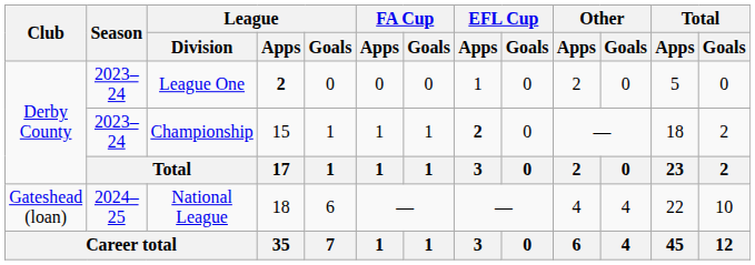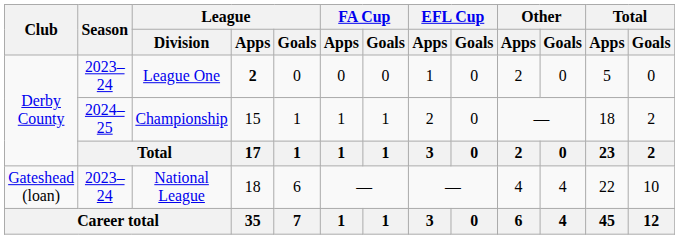 <table class=wikitable style="text-align: center;">
 <tr>
 <th rowspan="2">Club</th>
 <th rowspan="2">Season</th>
 <th colspan="3">League</th>
 <th colspan="2"><a href='#'>FA Cup</a></th>
 <th colspan="2"><a href='#'>EFL Cup</a></th>
 <th colspan="2">Other</th>
 <th colspan="2">Total</th>
 </tr>
 <tr>
 <th>Division</th>
 <th>Apps</th>
 <th>Goals</th>
 <th>Apps</th>
 <th>Goals</th>
 <th>Apps</th>
 <th>Goals</th>
 <th>Apps</th>
 <th>Goals</th>
 <th>Apps</th>
 <th>Goals</th>
 </tr>
 <tr>
 <td rowspan="3"><a href='#'>Derby County</a></td>
 <td><a href='#'>2023–24</a></td>
 <td><a href='#'>League One</a></td>
 <td><strong>2</strong></td>
 <td>0</td>
 <td>0</td>
 <td>0</td>
 <td>1</td>
 <td>0</td>
 <td>2</td>
 <td>0</td>
 <td>5</td>
 <td>0</td>
 </tr>
 <tr>
-<td><a href='#'>2023–24</a></td>
+<td><a href='#'>2024–25</a></td>
 <td><a href='#'>Championship</a></td>
 <td>15</td>
 <td>1</td>
 <td>1</td>
 <td>1</td>
-<td><strong>2</strong></td>
+<td>2</td>
 <td>0</td>
 <td colspan=2>—</td>
 <td>18</td>
 <td>2</td>
 </tr>
 <tr>
 <th colspan="2">Total</th>
 <th>17</th>
 <th>1</th>
 <th>1</th>
 <th>1</th>
 <th>3</th>
 <th>0</th>
 <th>2</th>
 <th>0</th>
 <th>23</th>
 <th>2</th>
 </tr>
 <tr>
 <td><a href='#'>Gateshead</a> (loan)</td>
-<td><a href='#'>2024–25</a></td>
+<td><a href='#'>2023–24</a></td>
 <td><a href='#'>National League</a></td>
 <td>18</td>
 <td>6</td>
 <td colspan=2>—</td>
 <td colspan=2>—</td>
 <td>4</td>
 <td>4</td>
 <td>22</td>
 <td>10</td>
 </tr>
 <tr>
 <th colspan="3">Career total</th>
 <th>35</th>
 <th>7</th>
 <th>1</th>
 <th>1</th>
 <th>3</th>
 <th>0</th>
 <th>6</th>
 <th>4</th>
 <th>45</th>
 <th>12</th>
 </tr>
 </table>
